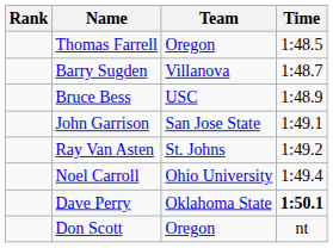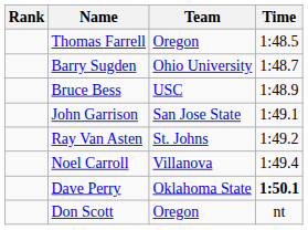 <table class="wikitable sortable" style="text-align:center">
 <tr>
 <th>Rank</th>
 <th>Name</th>
 <th>Team</th>
 <th>Time</th>
 </tr>
 <tr>
 <td></td>
 <td align=left><a href='#'>Thomas Farrell</a></td>
 <td align="left"><a href='#'>Oregon</a></td>
 <td>1:48.5</td>
 </tr>
 <tr>
 <td></td>
 <td align=left><a href='#'>Barry Sugden</a></td>
-<td align=left><a href='#'>Villanova</a></td>
+<td align="left"><a href='#'>Ohio University</a></td>
 <td>1:48.7</td>
 </tr>
 <tr>
 <td></td>
 <td align=left><a href='#'>Bruce Bess</a></td>
 <td align="left"><a href='#'>USC</a></td>
 <td>1:48.9</td>
 </tr>
 <tr>
 <td></td>
 <td align=left><a href='#'>John Garrison</a></td>
 <td align="left"><a href='#'>San Jose State</a></td>
 <td>1:49.1</td>
 </tr>
 <tr>
 <td></td>
 <td align=left><a href='#'>Ray Van Asten</a></td>
 <td align=left><a href='#'>St. Johns</a></td>
 <td>1:49.2</td>
 </tr>
 <tr>
 <td></td>
 <td align=left><a href='#'>Noel Carroll</a> </td>
-<td align="left"><a href='#'>Ohio University</a></td>
+<td align=left><a href='#'>Villanova</a></td>
 <td>1:49.4</td>
 </tr>
 <tr>
 <td></td>
 <td align=left><a href='#'>Dave Perry</a></td>
 <td align="left"><a href='#'>Oklahoma State</a></td>
 <td><strong>1:50.1</strong></td>
 </tr>
 <tr>
 <td></td>
 <td align=left><a href='#'>Don Scott</a></td>
 <td align="left"><a href='#'>Oregon</a></td>
 <td>nt</td>
 </tr>
 </table>
